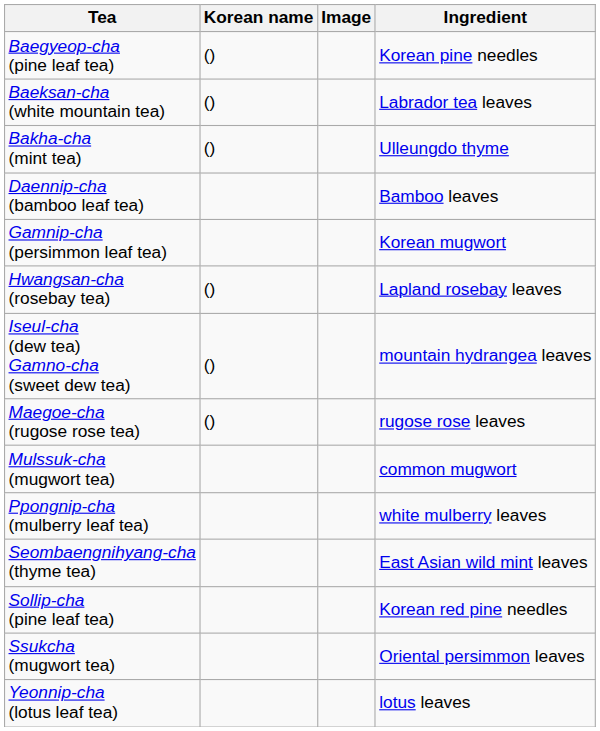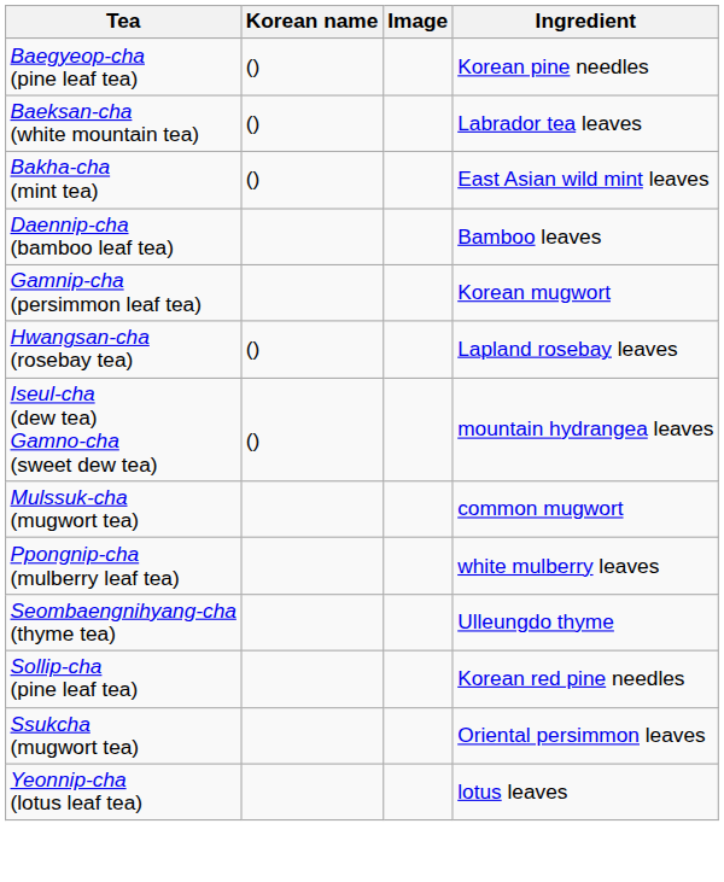 <table class="wikitable">
 <tr>
 <th>Tea</th>
 <th>Korean name</th>
 <th>Image</th>
 <th>Ingredient</th>
 </tr>
 <tr>
 <td><em><a href='#'>Baegyeop-cha</a></em><br>(pine leaf tea)</td>
 <td>()</td>
 <td></td>
 <td><a href='#'>Korean pine</a> needles</td>
 </tr>
 <tr>
 <td><em><a href='#'>Baeksan-cha</a></em><br>(white mountain tea)</td>
 <td>()</td>
 <td></td>
 <td><a href='#'>Labrador tea</a> leaves</td>
 </tr>
 <tr>
 <td><em><a href='#'>Bakha-cha</a></em><br>(mint tea)</td>
 <td>()</td>
 <td></td>
-<td><a href='#'>Ulleungdo thyme</a></td>
+<td><a href='#'>East Asian wild mint</a> leaves</td>
 </tr>
 <tr>
 <td><em><a href='#'>Daennip-cha</a></em><br>(bamboo leaf tea)</td>
 <td></td>
 <td></td>
 <td><a href='#'>Bamboo</a> leaves</td>
 </tr>
 <tr>
 <td><em><a href='#'>Gamnip-cha</a></em><br>(persimmon leaf tea)</td>
 <td></td>
 <td></td>
 <td><a href='#'>Korean mugwort</a></td>
 </tr>
 <tr>
 <td><em><a href='#'>Hwangsan-cha</a></em><br>(rosebay tea)</td>
 <td>()</td>
 <td></td>
 <td><a href='#'>Lapland rosebay</a> leaves</td>
 </tr>
 <tr>
 <td><em><a href='#'>Iseul-cha</a></em><br>(dew tea)<br><em><a href='#'>Gamno-cha</a></em><br>(sweet dew tea)</td>
 <td><br>()</td>
 <td></td>
 <td><a href='#'>mountain hydrangea</a> leaves</td>
 </tr>
 <tr>
-<td><em><a href='#'>Maegoe-cha</a></em><br>(rugose rose tea)</td>
-<td>()</td>
-<td></td>
-<td><a href='#'>rugose rose</a> leaves</td>
-</tr>
-<tr>
 <td><em><a href='#'>Mulssuk-cha</a></em><br>(mugwort tea)</td>
 <td></td>
 <td></td>
 <td><a href='#'>common mugwort</a></td>
 </tr>
 <tr>
 <td><em><a href='#'>Ppongnip-cha</a></em><br>(mulberry leaf tea)</td>
 <td></td>
 <td></td>
 <td><a href='#'>white mulberry</a> leaves</td>
 </tr>
 <tr>
 <td><em><a href='#'>Seombaengnihyang-cha</a></em><br>(thyme tea)</td>
 <td></td>
 <td></td>
-<td><a href='#'>East Asian wild mint</a> leaves</td>
+<td><a href='#'>Ulleungdo thyme</a></td>
 </tr>
 <tr>
 <td><em><a href='#'>Sollip-cha</a></em><br>(pine leaf tea)</td>
 <td></td>
 <td></td>
 <td><a href='#'>Korean red pine</a> needles</td>
 </tr>
 <tr>
 <td><em><a href='#'>Ssukcha</a></em><br>(mugwort tea)</td>
 <td></td>
 <td></td>
 <td><a href='#'>Oriental persimmon</a> leaves</td>
 </tr>
 <tr>
 <td><em><a href='#'>Yeonnip-cha</a></em><br>(lotus leaf tea)</td>
 <td></td>
 <td></td>
 <td><a href='#'>lotus</a> leaves</td>
 </tr>
 </table>
